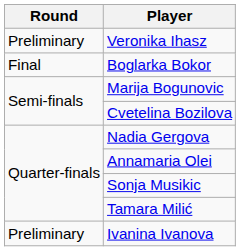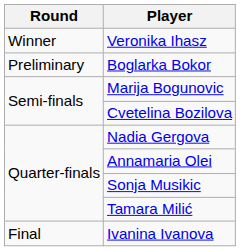 <table class="wikitable">
 <tr>
 <th>Round</th>
 <th>Player</th>
 </tr>
 <tr>
-<td rowspan="1">Preliminary</td>
+<td rowspan="1">Winner</td>
 <td> <a href='#'>Veronika Ihasz</a></td>
 </tr>
 <tr>
-<td rowspan="1">Final</td>
+<td rowspan="1">Preliminary</td>
 <td> <a href='#'>Boglarka Bokor</a></td>
 </tr>
 <tr>
 <td rowspan="2">Semi-finals</td>
 <td> <a href='#'>Marija Bogunovic</a></td>
 </tr>
 <tr>
 <td> <a href='#'>Cvetelina Bozilova</a></td>
 </tr>
 <tr>
 <td rowspan="4">Quarter-finals</td>
 <td> <a href='#'>Nadia Gergova</a></td>
 </tr>
 <tr>
 <td> <a href='#'>Annamaria Olei</a></td>
 </tr>
 <tr>
 <td> <a href='#'>Sonja Musikic</a></td>
 </tr>
 <tr>
 <td> <a href='#'>Tamara Milić</a></td>
 </tr>
 <tr>
-<td rowspan="1">Preliminary</td>
+<td rowspan="1">Final</td>
 <td> <a href='#'>Ivanina Ivanova</a></td>
 </tr>
 </table>
